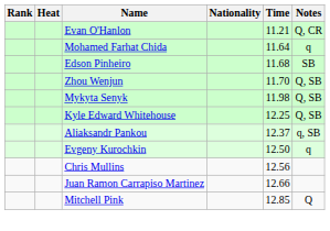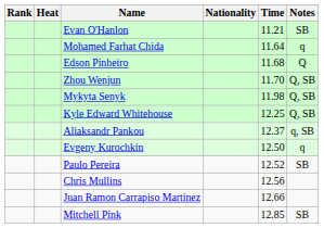 <table class="wikitable sortable" style="text-align:center">
 <tr>
 <th>Rank</th>
 <th>Heat</th>
 <th>Name</th>
 <th>Nationality</th>
 <th>Time</th>
 <th>Notes</th>
 </tr>
 <tr bgcolor=ccffcc>
 <td></td>
 <td></td>
 <td align=left><a href='#'>Evan O'Hanlon</a></td>
 <td align=left></td>
 <td>11.21</td>
-<td>Q, CR</td>
+<td>SB</td>
 </tr>
 <tr bgcolor=ccffcc>
 <td></td>
 <td></td>
 <td align=left><a href='#'>Mohamed Farhat Chida</a></td>
 <td align=left></td>
 <td>11.64</td>
 <td>q</td>
 </tr>
 <tr bgcolor=ccffcc>
 <td></td>
 <td></td>
 <td align=left><a href='#'>Edson Pinheiro</a></td>
 <td align=left></td>
 <td>11.68</td>
-<td>SB</td>
+<td>Q</td>
 </tr>
 <tr bgcolor=ccffcc>
 <td></td>
 <td></td>
 <td align=left><a href='#'>Zhou Wenjun</a></td>
 <td align=left></td>
 <td>11.70</td>
 <td>Q,  SB</td>
 </tr>
 <tr bgcolor=ccffcc>
 <td></td>
 <td></td>
 <td align=left><a href='#'>Mykyta Senyk</a></td>
 <td align=left></td>
 <td>11.98</td>
 <td>Q,  SB</td>
 </tr>
 <tr bgcolor=ccffcc>
 <td></td>
 <td></td>
 <td align=left><a href='#'>Kyle Edward Whitehouse</a></td>
 <td align=left></td>
 <td>12.25</td>
 <td>Q, SB</td>
 </tr>
 <tr bgcolor=#ddffdd>
 <td></td>
 <td></td>
 <td align=left><a href='#'>Aliaksandr Pankou</a></td>
 <td align=left></td>
 <td>12.37</td>
 <td>q, SB</td>
 </tr>
 <tr bgcolor=#ddffdd>
 <td></td>
 <td></td>
 <td align=left><a href='#'>Evgeny Kurochkin</a></td>
 <td align=left></td>
 <td>12.50</td>
 <td>q</td>
 </tr>
 <tr>
 <td></td>
 <td></td>
+<td align=left><a href='#'>Paulo Pereira</a></td>
+<td align=left></td>
+<td>12.52</td>
+<td>SB</td>
+</tr>
+<tr>
+<td></td>
+<td></td>
 <td align=left><a href='#'>Chris Mullins</a></td>
 <td align=left></td>
 <td>12.56</td>
 <td></td>
 </tr>
 <tr>
 <td></td>
 <td></td>
 <td align=left><a href='#'>Juan Ramon Carrapiso Martinez</a></td>
 <td align=left></td>
 <td>12.66</td>
 <td></td>
 </tr>
 <tr>
 <td></td>
 <td></td>
 <td align=left><a href='#'>Mitchell Pink</a></td>
 <td align=left></td>
 <td>12.85</td>
-<td>Q</td>
+<td>SB</td>
 </tr>
 </table>
